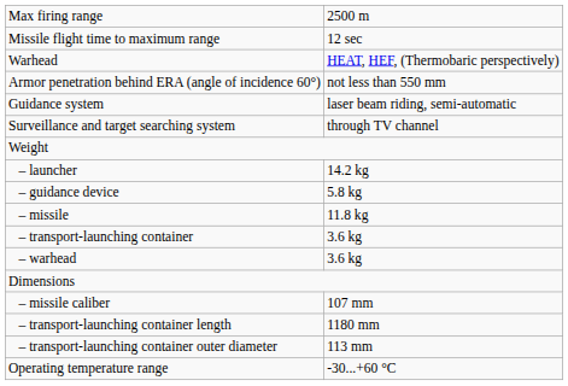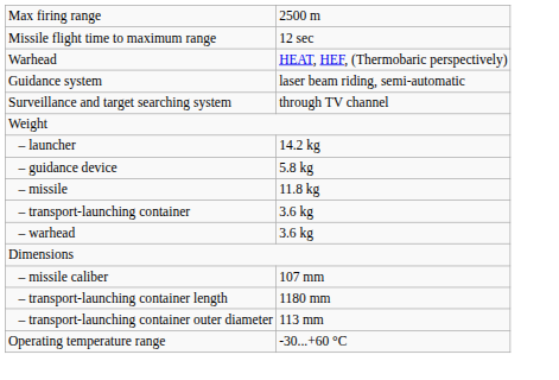 <table class="wikitable">
 <tr>
 <td>Max firing range</td>
 <td>2500 m</td>
 </tr>
 <tr>
 <td>Missile flight time to maximum range</td>
 <td>12 sec</td>
 </tr>
 <tr>
 <td>Warhead</td>
 <td><a href='#'>HEAT</a>, <a href='#'>HEF</a>, (Thermobaric perspectively)</td>
-</tr>
-<tr>
-<td>Armor penetration behind ERA (angle of incidence 60°)</td>
-<td>not less than 550 mm</td>
 </tr>
 <tr>
 <td>Guidance system</td>
 <td>laser beam riding, semi-automatic</td>
 </tr>
 <tr>
 <td>Surveillance and target searching system</td>
 <td>through TV channel</td>
 </tr>
 <tr>
 <td align = "left" colspan="2">Weight</td>
 </tr>
 <tr>
 <td style="padding-left:15px">– launcher</td>
 <td>14.2 kg</td>
 </tr>
 <tr>
 <td style="padding-left:15px">– guidance device</td>
 <td>5.8 kg</td>
 </tr>
 <tr>
 <td style="padding-left:15px">– missile</td>
 <td>11.8 kg</td>
 </tr>
 <tr>
 <td style="padding-left:15px">– transport-launching container</td>
 <td>3.6 kg</td>
 </tr>
 <tr>
 <td style="padding-left:15px">– warhead</td>
 <td>3.6 kg</td>
 </tr>
 <tr>
 <td align = "left" colspan="2">Dimensions</td>
 </tr>
 <tr>
 <td style="padding-left:15px">– missile caliber</td>
 <td>107 mm</td>
 </tr>
 <tr>
 <td style="padding-left:15px">– transport-launching container length</td>
 <td>1180 mm</td>
 </tr>
 <tr>
 <td style="padding-left:15px">– transport-launching container outer diameter</td>
 <td>113 mm</td>
 </tr>
 <tr>
 <td>Operating temperature range</td>
 <td>-30...+60 °C</td>
 </tr>
 </table>
